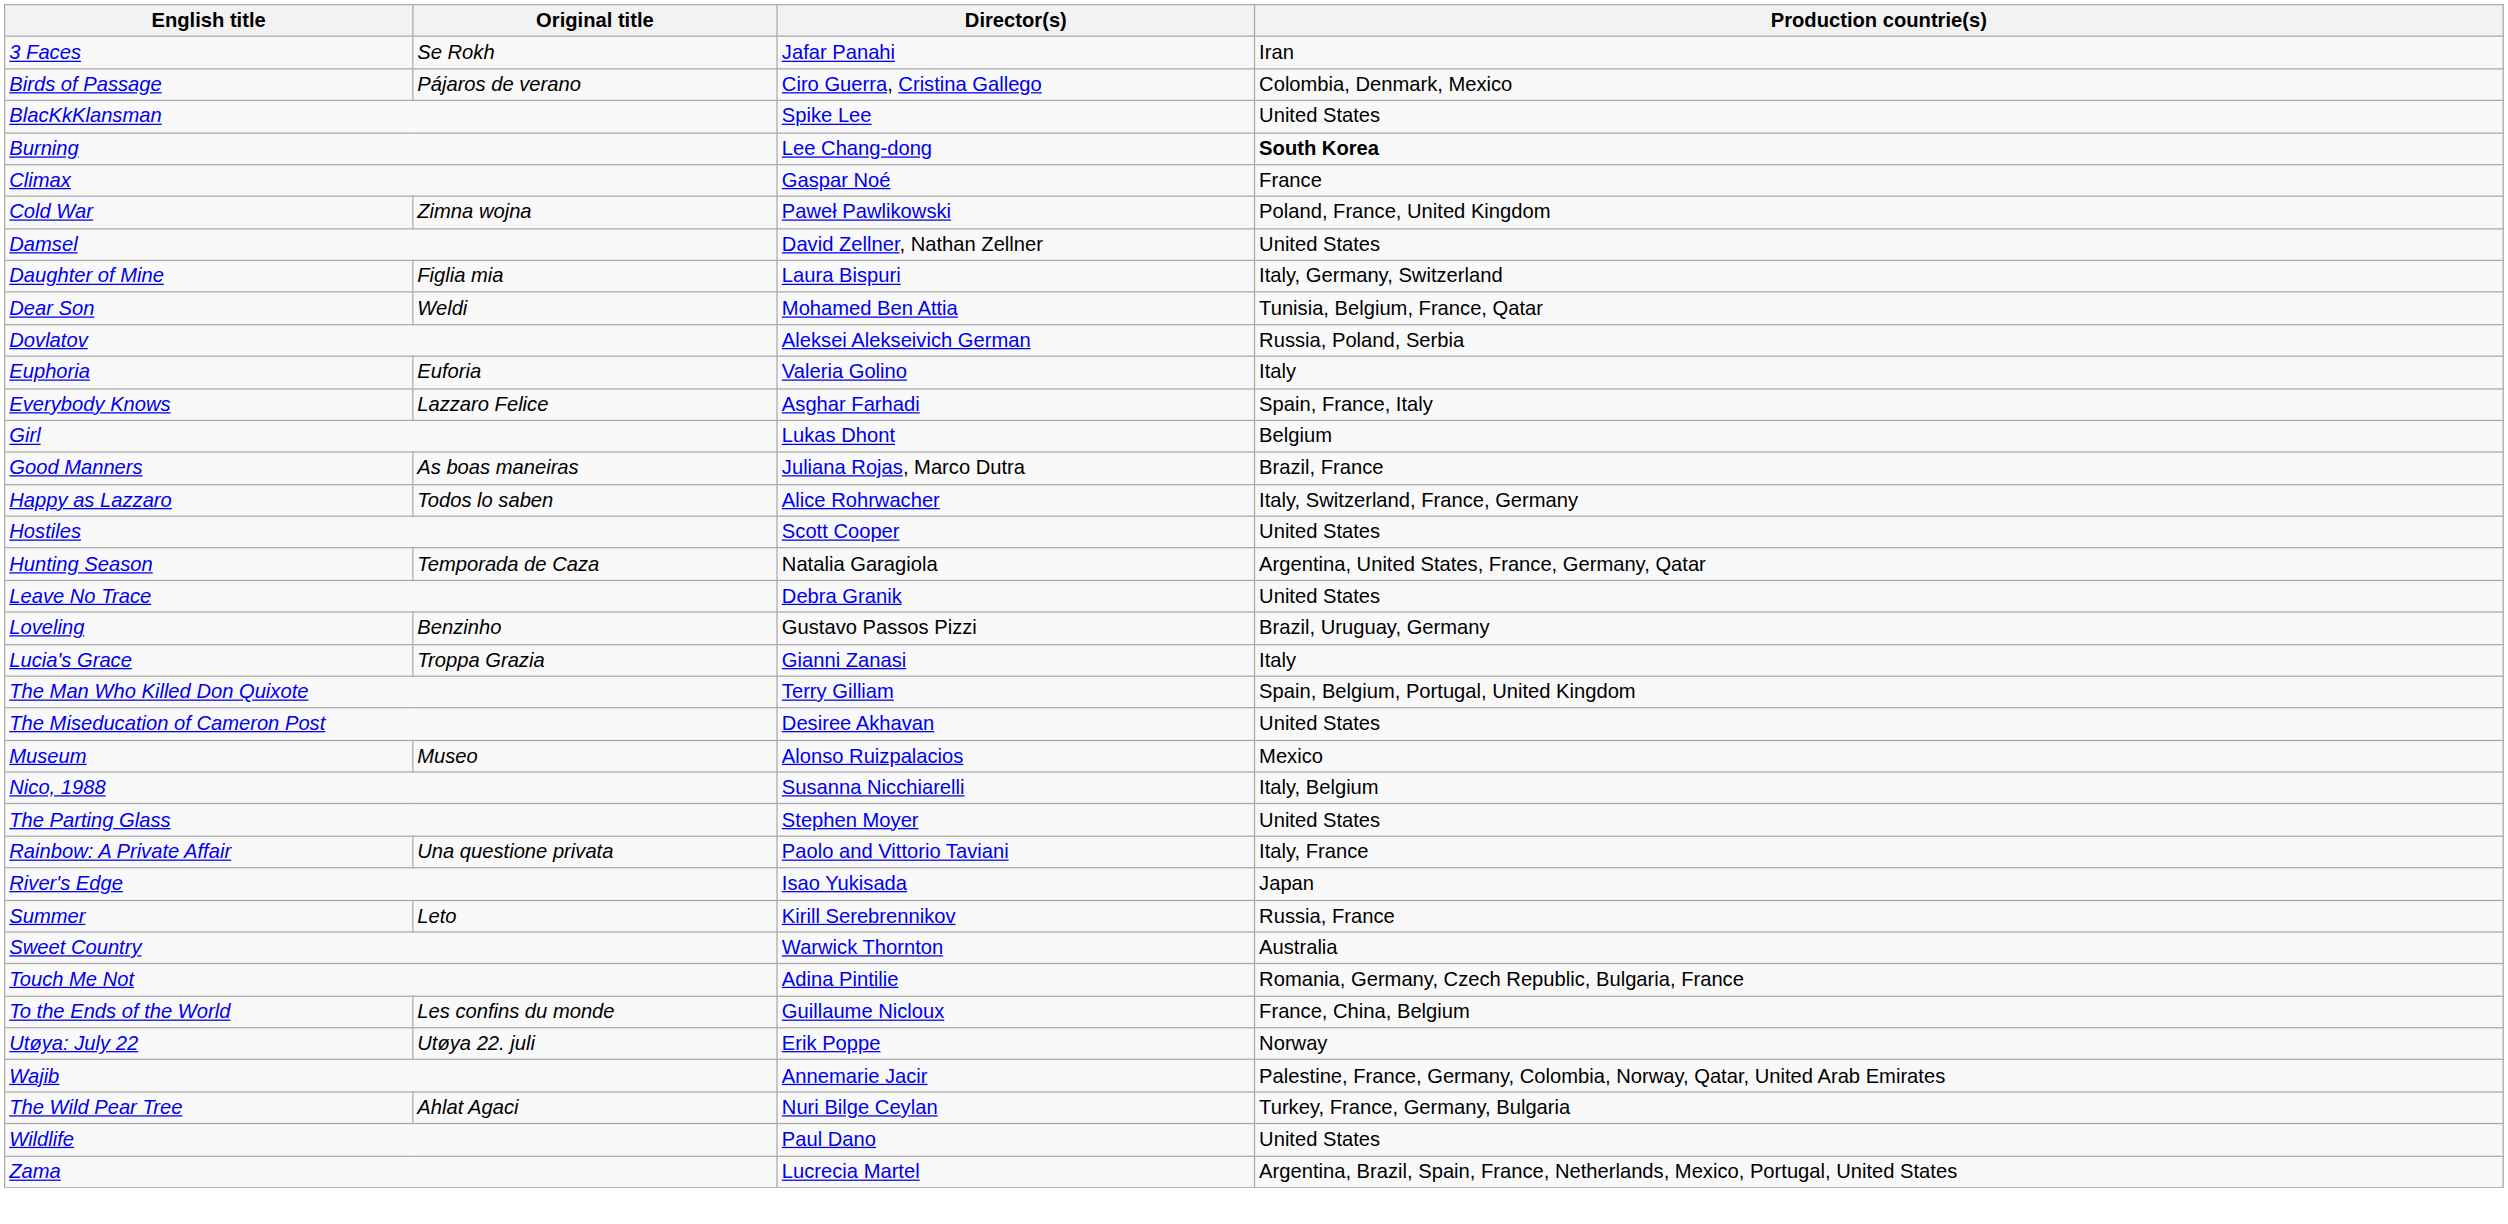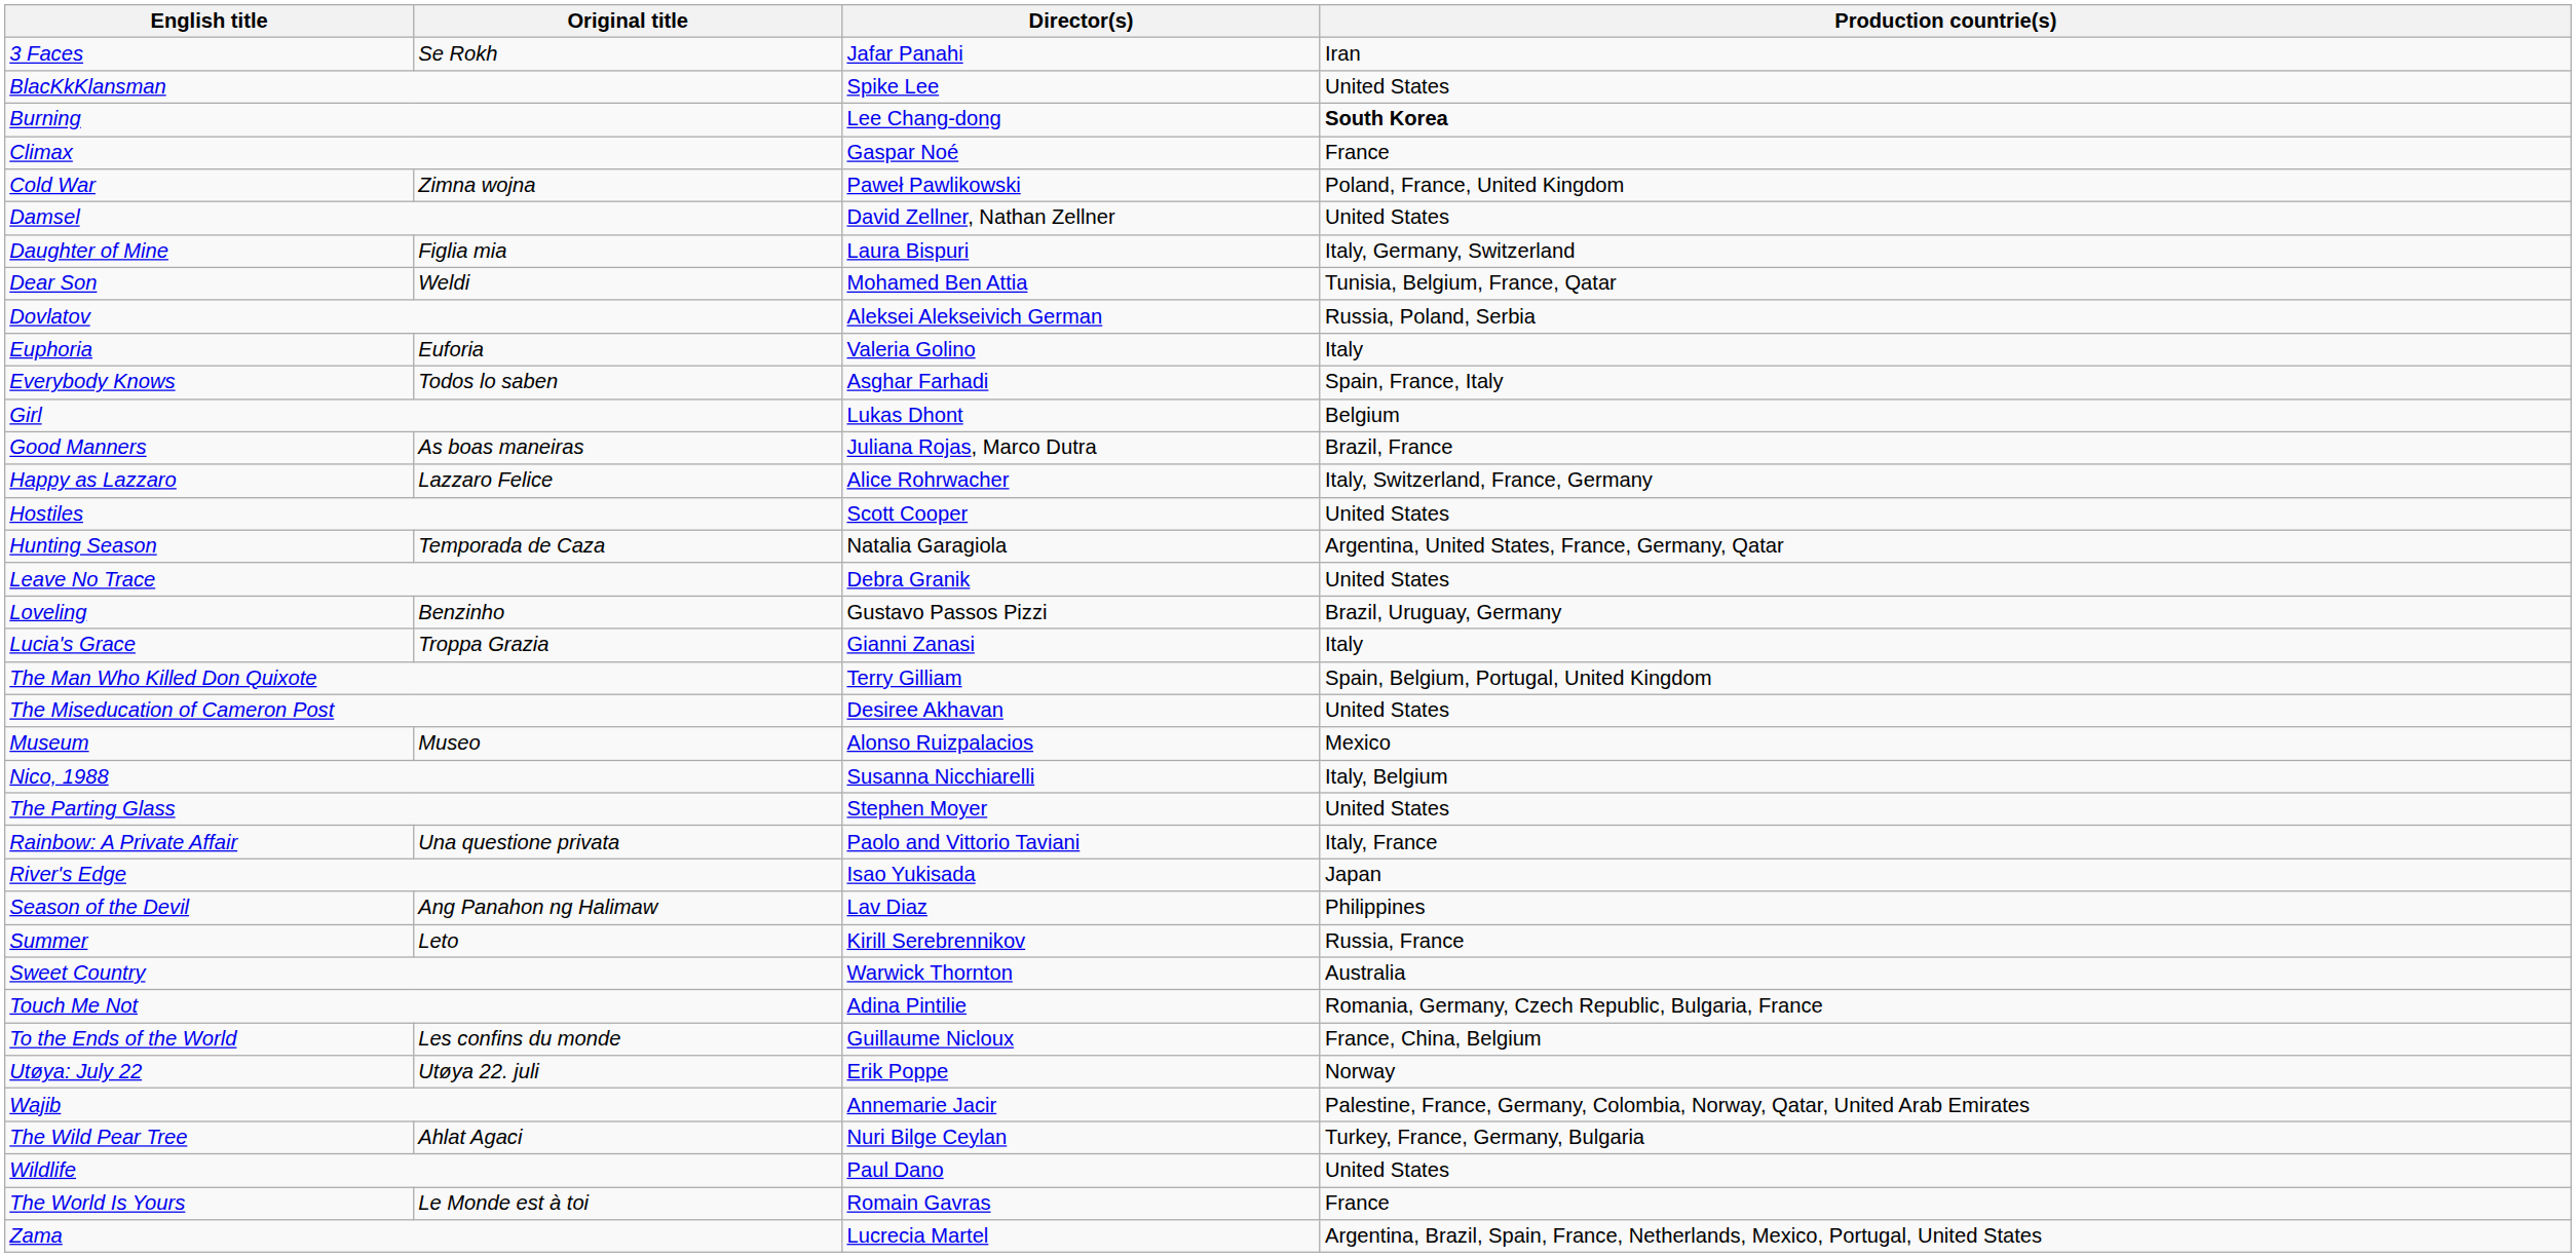 <table class="sortable wikitable" style="width:100%; margin-bottom:4px" cellpadding="5">
 <tr>
 <th scope="col">English title</th>
 <th scope="col">Original title</th>
 <th scope="col">Director(s)</th>
 <th scope="col">Production countrie(s)</th>
 </tr>
 <tr>
 <td><em><a href='#'>3 Faces</a></em></td>
 <td><em>Se Rokh</em></td>
 <td><a href='#'>Jafar Panahi</a></td>
 <td>Iran</td>
-</tr>
-<tr>
-<td><em><a href='#'>Birds of Passage</a></em></td>
-<td><em>Pájaros de verano</em></td>
-<td><a href='#'>Ciro Guerra</a>, <a href='#'>Cristina Gallego</a></td>
-<td>Colombia, Denmark, Mexico</td>
 </tr>
 <tr>
 <td colspan="2"><em><a href='#'>BlacKkKlansman</a></em></td>
 <td><a href='#'>Spike Lee</a></td>
 <td>United States</td>
 </tr>
 <tr>
 <td colspan="2"><em><a href='#'>Burning</a></em></td>
 <td><a href='#'>Lee Chang-dong</a></td>
 <td><strong>South Korea</strong></td>
 </tr>
 <tr>
 <td colspan="2"><em><a href='#'>Climax</a></em></td>
 <td><a href='#'>Gaspar Noé</a></td>
 <td>France</td>
 </tr>
 <tr>
 <td><em><a href='#'>Cold War</a></em></td>
 <td><em>Zimna wojna</em></td>
 <td><a href='#'>Paweł Pawlikowski</a></td>
 <td>Poland, France, United Kingdom</td>
 </tr>
 <tr>
 <td colspan="2"><em><a href='#'>Damsel</a></em></td>
 <td><a href='#'>David Zellner</a>, Nathan Zellner</td>
 <td>United States</td>
 </tr>
 <tr>
 <td><em><a href='#'>Daughter of Mine</a></em></td>
 <td><em>Figlia mia</em></td>
 <td><a href='#'>Laura Bispuri</a></td>
 <td>Italy, Germany, Switzerland</td>
 </tr>
 <tr>
 <td><em><a href='#'>Dear Son</a></em></td>
 <td><em>Weldi</em></td>
 <td><a href='#'>Mohamed Ben Attia</a></td>
 <td>Tunisia, Belgium, France, Qatar</td>
 </tr>
 <tr>
 <td colspan="2"><em><a href='#'>Dovlatov</a></em></td>
 <td><a href='#'>Aleksei Alekseivich German</a></td>
 <td>Russia, Poland, Serbia</td>
 </tr>
 <tr>
 <td><em><a href='#'>Euphoria</a></em></td>
 <td><em>Euforia</em></td>
 <td><a href='#'>Valeria Golino</a></td>
 <td>Italy</td>
 </tr>
 <tr>
 <td><em><a href='#'>Everybody Knows</a></em></td>
-<td><em>Lazzaro Felice</em></td>
+<td><em>Todos lo saben</em></td>
 <td><a href='#'>Asghar Farhadi</a></td>
 <td>Spain, France, Italy</td>
 </tr>
 <tr>
 <td colspan="2"><em><a href='#'>Girl</a></em></td>
 <td><a href='#'>Lukas Dhont</a></td>
 <td>Belgium</td>
 </tr>
 <tr>
 <td><em><a href='#'>Good Manners</a></em></td>
 <td><em>As boas maneiras</em></td>
 <td><a href='#'>Juliana Rojas</a>, Marco Dutra</td>
 <td>Brazil, France</td>
 </tr>
 <tr>
 <td><em><a href='#'>Happy as Lazzaro</a></em></td>
-<td><em>Todos lo saben</em></td>
+<td><em>Lazzaro Felice</em></td>
 <td><a href='#'>Alice Rohrwacher</a></td>
 <td>Italy, Switzerland, France, Germany</td>
 </tr>
 <tr>
 <td colspan="2"><em><a href='#'>Hostiles</a></em></td>
 <td><a href='#'>Scott Cooper</a></td>
 <td>United States</td>
 </tr>
 <tr>
 <td><em><a href='#'>Hunting Season</a></em></td>
 <td><em>Temporada de Caza</em></td>
 <td>Natalia Garagiola</td>
 <td>Argentina, United States, France, Germany, Qatar</td>
 </tr>
 <tr>
 <td colspan="2"><em><a href='#'>Leave No Trace</a></em></td>
 <td><a href='#'>Debra Granik</a></td>
 <td>United States</td>
 </tr>
 <tr>
 <td><em><a href='#'>Loveling</a></em></td>
 <td><em>Benzinho</em></td>
 <td>Gustavo Passos Pizzi</td>
 <td>Brazil, Uruguay, Germany</td>
 </tr>
 <tr>
 <td><em><a href='#'>Lucia's Grace</a></em></td>
 <td><em>Troppa Grazia</em></td>
 <td><a href='#'>Gianni Zanasi</a></td>
 <td>Italy</td>
 </tr>
 <tr>
 <td colspan="2"><em><a href='#'>The Man Who Killed Don Quixote</a></em></td>
 <td><a href='#'>Terry Gilliam</a></td>
 <td>Spain, Belgium, Portugal, United Kingdom</td>
 </tr>
 <tr>
 <td colspan="2"><em><a href='#'>The Miseducation of Cameron Post</a></em></td>
 <td><a href='#'>Desiree Akhavan</a></td>
 <td>United States</td>
 </tr>
 <tr>
 <td><em><a href='#'>Museum</a></em></td>
 <td><em>Museo</em></td>
 <td><a href='#'>Alonso Ruizpalacios</a></td>
 <td>Mexico</td>
 </tr>
 <tr>
 <td colspan="2"><em><a href='#'>Nico, 1988</a></em></td>
 <td><a href='#'>Susanna Nicchiarelli</a></td>
 <td>Italy, Belgium</td>
 </tr>
 <tr>
 <td colspan="2"><em><a href='#'>The Parting Glass</a></em></td>
 <td><a href='#'>Stephen Moyer</a></td>
 <td>United States</td>
 </tr>
 <tr>
 <td><em><a href='#'>Rainbow: A Private Affair</a></em></td>
 <td><em>Una questione privata</em></td>
 <td><a href='#'>Paolo and Vittorio Taviani</a></td>
 <td>Italy, France</td>
 </tr>
 <tr>
 <td colspan="2"><em><a href='#'>River's Edge</a></em></td>
 <td><a href='#'>Isao Yukisada</a></td>
 <td>Japan</td>
 </tr>
 <tr>
+<td><em><a href='#'>Season of the Devil</a></em></td>
+<td><em>Ang Panahon ng Halimaw</em></td>
+<td><a href='#'>Lav Diaz</a></td>
+<td>Philippines</td>
+</tr>
+<tr>
 <td><em><a href='#'>Summer</a></em></td>
 <td><em>Leto</em></td>
 <td><a href='#'>Kirill Serebrennikov</a></td>
 <td>Russia, France</td>
 </tr>
 <tr>
 <td colspan="2"><em><a href='#'>Sweet Country</a></em></td>
 <td><a href='#'>Warwick Thornton</a></td>
 <td>Australia</td>
 </tr>
 <tr>
 <td colspan="2"><em><a href='#'>Touch Me Not</a></em></td>
 <td><a href='#'>Adina Pintilie</a></td>
 <td>Romania, Germany, Czech Republic, Bulgaria, France</td>
 </tr>
 <tr>
 <td><em><a href='#'>To the Ends of the World</a></em></td>
 <td><em>Les confins du monde</em></td>
 <td><a href='#'>Guillaume Nicloux</a></td>
 <td>France, China, Belgium</td>
 </tr>
 <tr>
 <td><em><a href='#'>Utøya: July 22</a></em></td>
 <td><em>Utøya 22. juli</em></td>
 <td><a href='#'>Erik Poppe</a></td>
 <td>Norway</td>
 </tr>
 <tr>
 <td colspan="2"><em><a href='#'>Wajib</a></em></td>
 <td><a href='#'>Annemarie Jacir</a></td>
 <td>Palestine, France, Germany, Colombia, Norway, Qatar, United Arab Emirates</td>
 </tr>
 <tr>
 <td><em><a href='#'>The Wild Pear Tree</a></em></td>
 <td><em>Ahlat Agaci</em></td>
 <td><a href='#'>Nuri Bilge Ceylan</a></td>
 <td>Turkey, France, Germany, Bulgaria</td>
 </tr>
 <tr>
 <td colspan="2"><em><a href='#'>Wildlife</a></em></td>
 <td><a href='#'>Paul Dano</a></td>
 <td>United States</td>
 </tr>
 <tr>
+<td><em><a href='#'>The World Is Yours</a></em></td>
+<td><em>Le Monde est à toi</em></td>
+<td><a href='#'>Romain Gavras</a></td>
+<td>France</td>
+</tr>
+<tr>
 <td colspan="2"><em><a href='#'>Zama</a></em></td>
 <td><a href='#'>Lucrecia Martel</a></td>
 <td>Argentina, Brazil, Spain, France, Netherlands, Mexico, Portugal, United States</td>
 </tr>
 </table>
